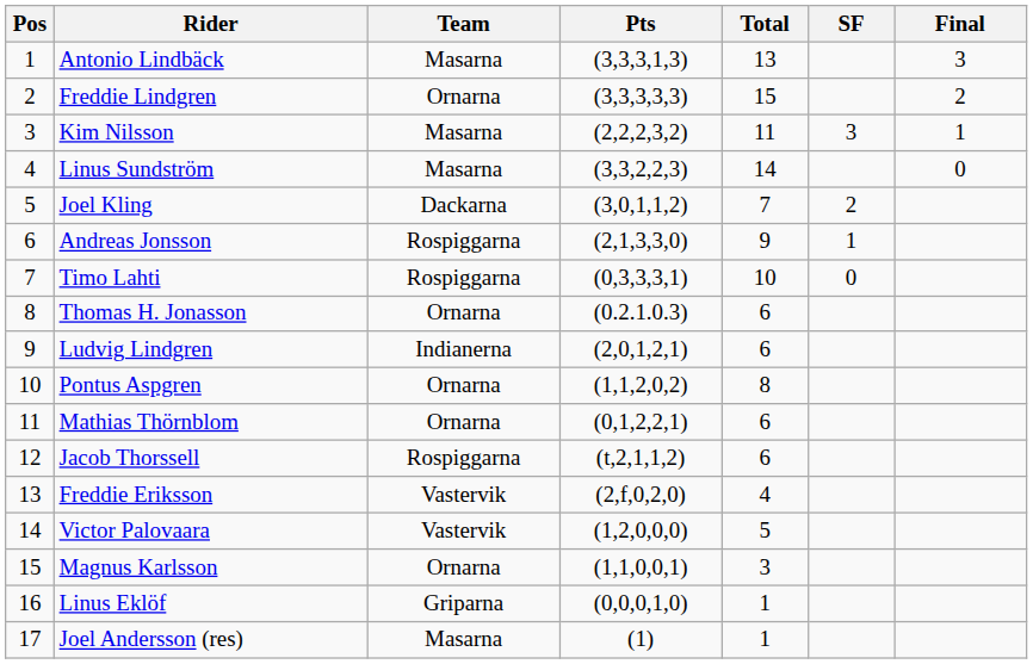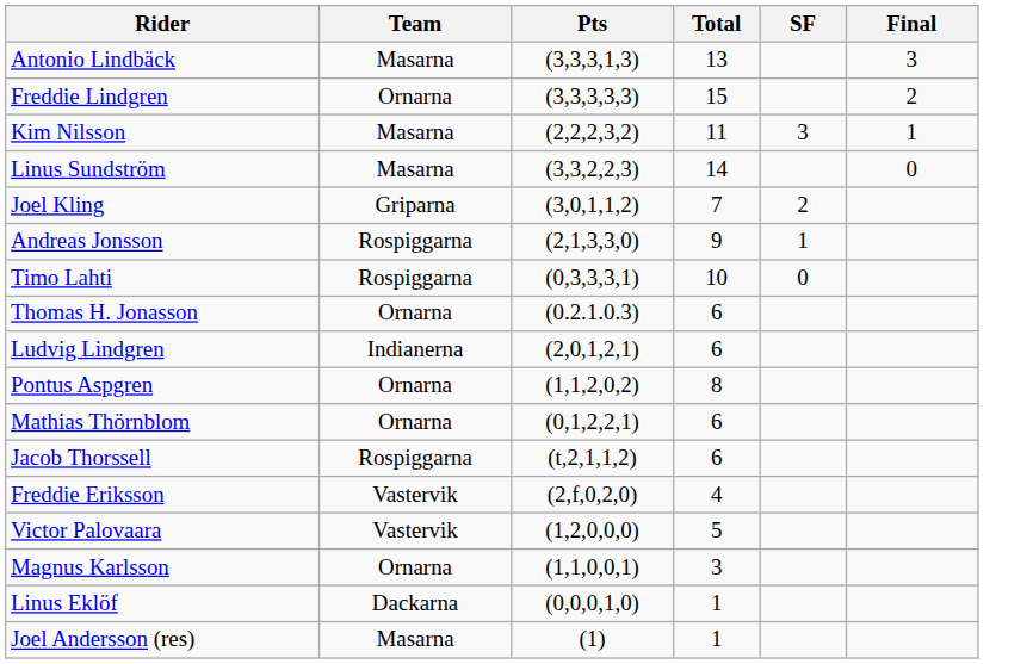 <table class=wikitable style="font-size:93%;">
 <tr>
-<th width=25px>Pos</th>
 <th width=200px>Rider</th>
 <th width=120px>Team</th>
 <th width=100px>Pts</th>
 <th width=50px>Total</th>
 <th width=50px>SF</th>
 <th width=80px>Final</th>
 </tr>
 <tr align=center>
-<td>1</td>
 <td align=left><a href='#'>Antonio Lindbäck</a></td>
 <td>Masarna</td>
 <td>(3,3,3,1,3)</td>
 <td>13</td>
 <td></td>
 <td>3</td>
 </tr>
 <tr align=center>
-<td>2</td>
 <td align=left><a href='#'>Freddie Lindgren</a></td>
 <td>Ornarna</td>
 <td>(3,3,3,3,3)</td>
 <td>15</td>
 <td></td>
 <td>2</td>
 </tr>
 <tr align=center>
-<td>3</td>
 <td align=left><a href='#'>Kim Nilsson</a></td>
 <td>Masarna</td>
 <td>(2,2,2,3,2)</td>
 <td>11</td>
 <td>3</td>
 <td>1</td>
 </tr>
 <tr align=center>
-<td>4</td>
 <td align=left><a href='#'>Linus Sundström</a></td>
 <td>Masarna</td>
 <td>(3,3,2,2,3)</td>
 <td>14</td>
 <td></td>
 <td>0</td>
 </tr>
 <tr align=center>
-<td>5</td>
 <td align=left><a href='#'>Joel Kling</a></td>
-<td>Dackarna</td>
+<td>Griparna</td>
 <td>(3,0,1,1,2)</td>
 <td>7</td>
 <td>2</td>
 <td></td>
 </tr>
 <tr align=center>
-<td>6</td>
 <td align=left><a href='#'>Andreas Jonsson</a></td>
 <td>Rospiggarna</td>
 <td>(2,1,3,3,0)</td>
 <td>9</td>
 <td>1</td>
 <td></td>
 </tr>
 <tr align=center>
-<td>7</td>
 <td align=left><a href='#'>Timo Lahti</a></td>
 <td>Rospiggarna</td>
 <td>(0,3,3,3,1)</td>
 <td>10</td>
 <td>0</td>
 <td></td>
 </tr>
 <tr align=center>
-<td>8</td>
 <td align=left><a href='#'>Thomas H. Jonasson</a></td>
 <td>Ornarna</td>
 <td>(0.2.1.0.3)</td>
 <td>6</td>
 <td></td>
 <td></td>
 </tr>
 <tr align=center>
-<td>9</td>
 <td align=left><a href='#'>Ludvig Lindgren</a></td>
 <td>Indianerna</td>
 <td>(2,0,1,2,1)</td>
 <td>6</td>
 <td></td>
 <td></td>
 </tr>
 <tr align=center>
-<td>10</td>
 <td align=left><a href='#'>Pontus Aspgren</a></td>
 <td>Ornarna</td>
 <td>(1,1,2,0,2)</td>
 <td>8</td>
 <td></td>
 <td></td>
 </tr>
 <tr align=center>
-<td>11</td>
 <td align=left><a href='#'>Mathias Thörnblom</a></td>
 <td>Ornarna</td>
 <td>(0,1,2,2,1)</td>
 <td>6</td>
 <td></td>
 <td></td>
 </tr>
 <tr align=center>
-<td>12</td>
 <td align=left><a href='#'>Jacob Thorssell</a></td>
 <td>Rospiggarna</td>
 <td>(t,2,1,1,2)</td>
 <td>6</td>
 <td></td>
 <td></td>
 </tr>
 <tr align=center>
-<td>13</td>
 <td align=left><a href='#'>Freddie Eriksson</a></td>
 <td>Vastervik</td>
 <td>(2,f,0,2,0)</td>
 <td>4</td>
 <td></td>
 <td></td>
 </tr>
 <tr align=center>
-<td>14</td>
 <td align=left><a href='#'>Victor Palovaara</a></td>
 <td>Vastervik</td>
 <td>(1,2,0,0,0)</td>
 <td>5</td>
 <td></td>
 <td></td>
 </tr>
 <tr align=center>
-<td>15</td>
 <td align=left><a href='#'>Magnus Karlsson</a></td>
 <td>Ornarna</td>
 <td>(1,1,0,0,1)</td>
 <td>3</td>
 <td></td>
 <td></td>
 </tr>
 <tr align=center>
-<td>16</td>
 <td align=left><a href='#'>Linus Eklöf</a></td>
-<td>Griparna</td>
+<td>Dackarna</td>
 <td>(0,0,0,1,0)</td>
 <td>1</td>
 <td></td>
 <td></td>
 </tr>
 <tr align=center>
-<td>17</td>
 <td align=left><a href='#'>Joel Andersson</a> (res)</td>
 <td>Masarna</td>
 <td>(1)</td>
 <td>1</td>
 <td></td>
 <td></td>
 </tr>
 </table>
